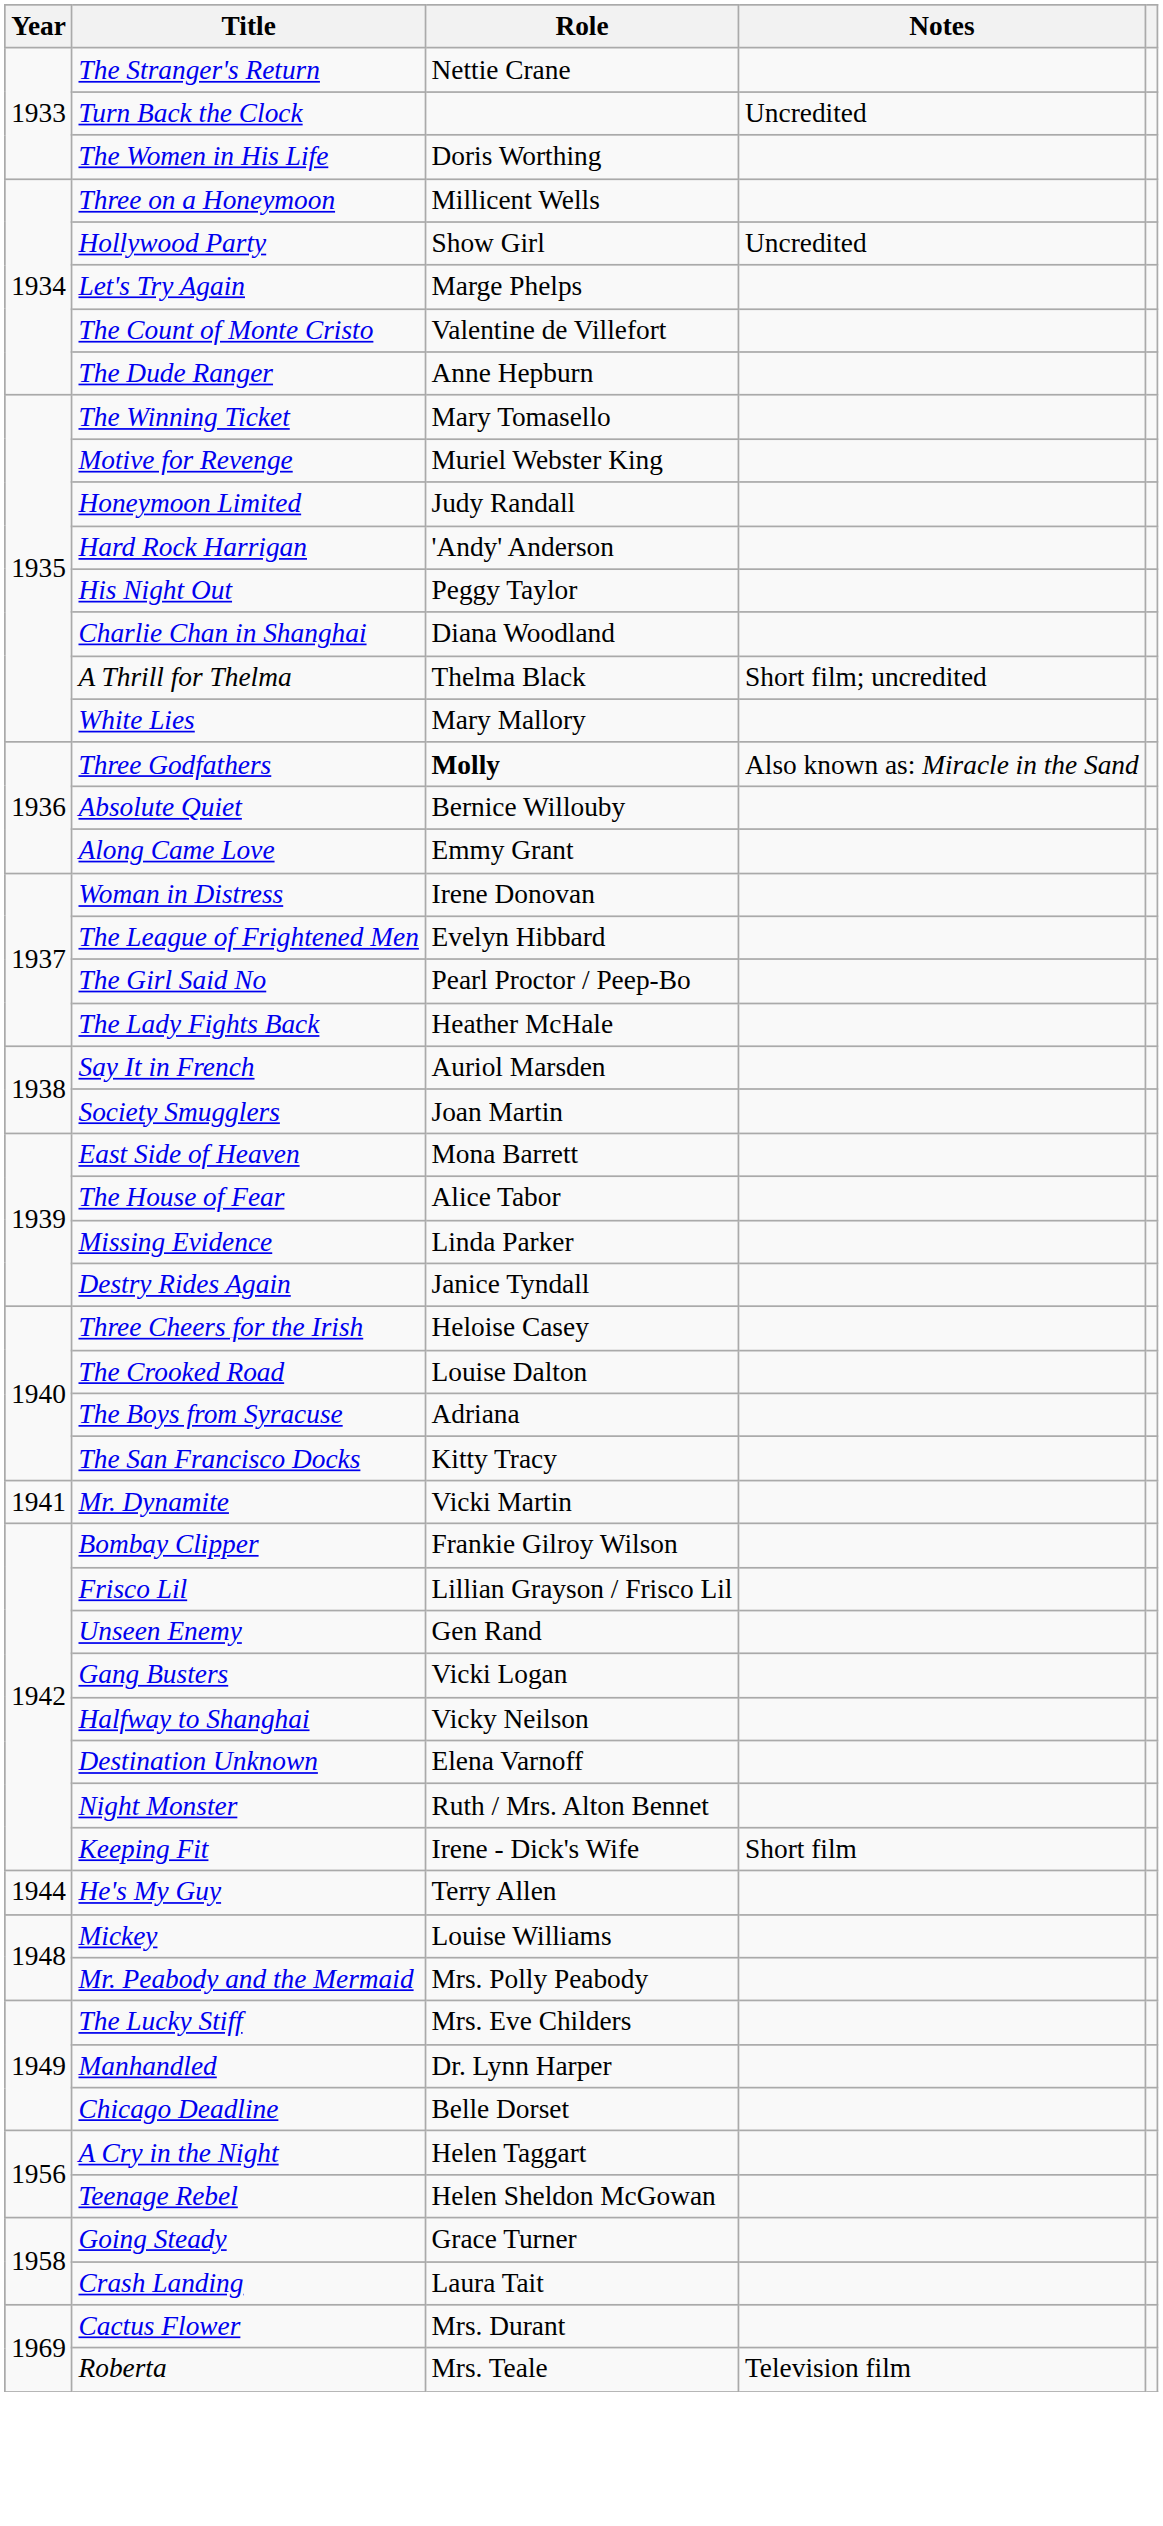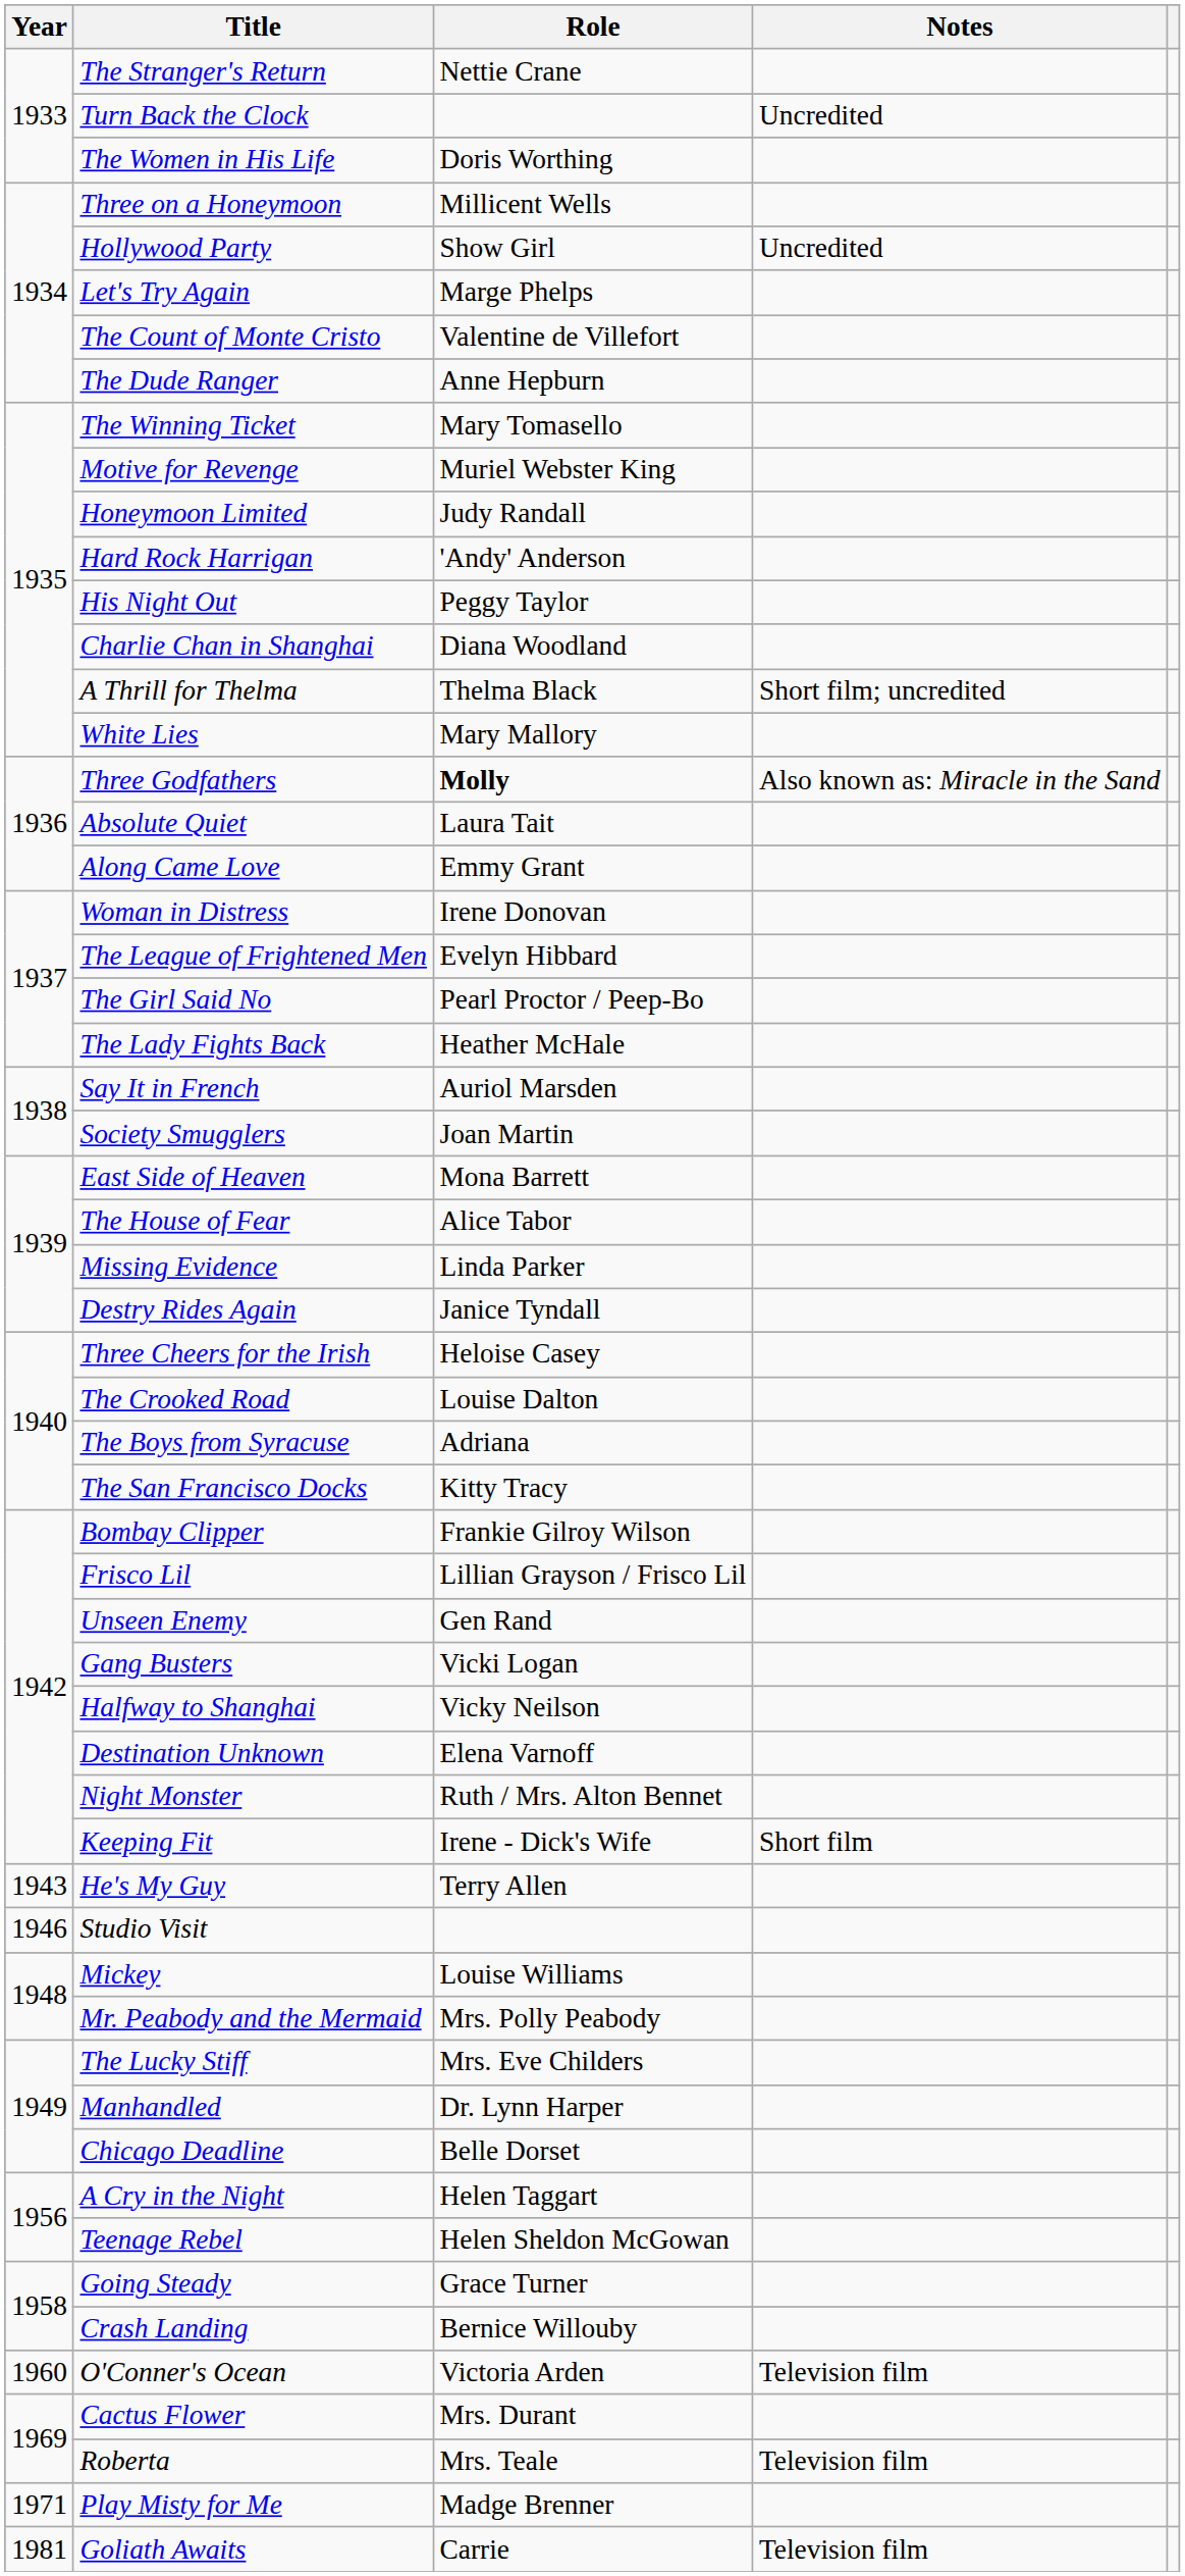 <table class="wikitable sortable">
 <tr>
 <th>Year</th>
 <th>Title</th>
 <th>Role</th>
 <th class="unsortable">Notes</th>
 <th class="unsortable"></th>
 </tr>
 <tr>
 <td rowspan=3>1933</td>
 <td><em><a href='#'>The Stranger's Return</a></em></td>
 <td>Nettie Crane</td>
 <td></td>
 <td align=center></td>
 </tr>
 <tr>
 <td><em><a href='#'>Turn Back the Clock</a></em></td>
 <td></td>
 <td>Uncredited</td>
 <td align=center></td>
 </tr>
 <tr>
 <td><em><a href='#'>The Women in His Life</a></em></td>
 <td>Doris Worthing</td>
 <td></td>
 <td align=center></td>
 </tr>
 <tr>
 <td rowspan=5>1934</td>
 <td><em><a href='#'>Three on a Honeymoon</a></em></td>
 <td>Millicent Wells</td>
 <td></td>
 <td align=center></td>
 </tr>
 <tr>
 <td><em><a href='#'>Hollywood Party</a></em></td>
 <td>Show Girl</td>
 <td>Uncredited</td>
 <td align=center></td>
 </tr>
 <tr>
 <td><em><a href='#'>Let's Try Again</a></em></td>
 <td>Marge Phelps</td>
 <td></td>
 <td align=center></td>
 </tr>
 <tr>
 <td><em><a href='#'>The Count of Monte Cristo</a></em></td>
 <td>Valentine de Villefort</td>
 <td></td>
 <td align=center></td>
 </tr>
 <tr>
 <td><em><a href='#'>The Dude Ranger</a></em></td>
 <td>Anne Hepburn</td>
 <td></td>
 <td align=center></td>
 </tr>
 <tr>
 <td rowspan=8>1935</td>
 <td><em><a href='#'>The Winning Ticket</a></em></td>
 <td>Mary Tomasello</td>
 <td></td>
 <td align=center></td>
 </tr>
 <tr>
 <td><em><a href='#'>Motive for Revenge</a></em></td>
 <td>Muriel Webster King</td>
 <td></td>
 <td align=center></td>
 </tr>
 <tr>
 <td><em><a href='#'>Honeymoon Limited</a></em></td>
 <td>Judy Randall</td>
 <td></td>
 <td align=center></td>
 </tr>
 <tr>
 <td><em><a href='#'>Hard Rock Harrigan</a></em></td>
 <td>'Andy' Anderson</td>
 <td></td>
 <td align=center></td>
 </tr>
 <tr>
 <td><em><a href='#'>His Night Out</a></em></td>
 <td>Peggy Taylor</td>
 <td></td>
 <td align=center></td>
 </tr>
 <tr>
 <td><em><a href='#'>Charlie Chan in Shanghai</a></em></td>
 <td>Diana Woodland</td>
 <td></td>
 <td align=center></td>
 </tr>
 <tr>
 <td><em>A Thrill for Thelma</em></td>
 <td>Thelma Black</td>
 <td>Short film; uncredited</td>
 <td align=center></td>
 </tr>
 <tr>
 <td><em><a href='#'>White Lies</a></em></td>
 <td>Mary Mallory</td>
 <td></td>
 <td align=center></td>
 </tr>
 <tr>
 <td rowspan=3>1936</td>
 <td><em><a href='#'>Three Godfathers</a></em></td>
 <td><strong>Molly</strong></td>
 <td>Also known as: <em>Miracle in the Sand</em></td>
 <td align=center></td>
 </tr>
 <tr>
 <td><em><a href='#'>Absolute Quiet</a></em></td>
-<td>Bernice Willouby</td>
+<td>Laura Tait</td>
 <td></td>
 <td align=center></td>
 </tr>
 <tr>
 <td><em><a href='#'>Along Came Love</a></em></td>
 <td>Emmy Grant</td>
 <td></td>
 <td align=center></td>
 </tr>
 <tr>
 <td rowspan=4>1937</td>
 <td><em><a href='#'>Woman in Distress</a></em></td>
 <td>Irene Donovan</td>
 <td></td>
 <td align=center></td>
 </tr>
 <tr>
 <td><em><a href='#'>The League of Frightened Men</a></em></td>
 <td>Evelyn Hibbard</td>
 <td></td>
 <td align=center></td>
 </tr>
 <tr>
 <td><em><a href='#'>The Girl Said No</a></em></td>
 <td>Pearl Proctor / Peep-Bo</td>
 <td></td>
 <td align=center></td>
 </tr>
 <tr>
 <td><em><a href='#'>The Lady Fights Back</a></em></td>
 <td>Heather McHale</td>
 <td></td>
 <td align=center></td>
 </tr>
 <tr>
 <td rowspan=2>1938</td>
 <td><em><a href='#'>Say It in French</a></em></td>
 <td>Auriol Marsden</td>
 <td></td>
 <td align=center></td>
 </tr>
 <tr>
 <td><em><a href='#'>Society Smugglers</a></em></td>
 <td>Joan Martin</td>
 <td></td>
 <td align=center></td>
 </tr>
 <tr>
 <td rowspan=4>1939</td>
 <td><em><a href='#'>East Side of Heaven</a></em></td>
 <td>Mona Barrett</td>
 <td></td>
 <td align=center></td>
 </tr>
 <tr>
 <td><em><a href='#'>The House of Fear</a></em></td>
 <td>Alice Tabor</td>
 <td></td>
 <td align=center></td>
 </tr>
 <tr>
 <td><em><a href='#'>Missing Evidence</a></em></td>
 <td>Linda Parker</td>
 <td></td>
 <td align=center></td>
 </tr>
 <tr>
 <td><em><a href='#'>Destry Rides Again</a></em></td>
 <td>Janice Tyndall</td>
 <td></td>
 <td align=center></td>
 </tr>
 <tr>
 <td rowspan=4>1940</td>
 <td><em><a href='#'>Three Cheers for the Irish</a></em></td>
 <td>Heloise Casey</td>
 <td></td>
 <td align=center></td>
 </tr>
 <tr>
 <td><em><a href='#'>The Crooked Road</a></em></td>
 <td>Louise Dalton</td>
 <td></td>
 <td align=center></td>
 </tr>
 <tr>
 <td><em><a href='#'>The Boys from Syracuse</a></em></td>
 <td>Adriana</td>
 <td></td>
 <td align=center></td>
 </tr>
 <tr>
 <td><em><a href='#'>The San Francisco Docks</a></em></td>
 <td>Kitty Tracy</td>
 <td></td>
 <td align=center></td>
 </tr>
 <tr>
-<td>1941</td>
-<td><em><a href='#'>Mr. Dynamite</a></em></td>
-<td>Vicki Martin</td>
-<td></td>
-<td align=center></td>
-</tr>
-<tr>
 <td rowspan=8>1942</td>
 <td><em><a href='#'>Bombay Clipper</a></em></td>
 <td>Frankie Gilroy Wilson</td>
 <td></td>
 <td align=center></td>
 </tr>
 <tr>
 <td><em><a href='#'>Frisco Lil</a></em></td>
 <td>Lillian Grayson / Frisco Lil</td>
 <td></td>
 <td align=center></td>
 </tr>
 <tr>
 <td><em><a href='#'>Unseen Enemy</a></em></td>
 <td>Gen Rand</td>
 <td></td>
 <td align=center></td>
 </tr>
 <tr>
 <td><em><a href='#'>Gang Busters</a></em></td>
 <td>Vicki Logan</td>
 <td></td>
 <td align=center></td>
 </tr>
 <tr>
 <td><em><a href='#'>Halfway to Shanghai</a></em></td>
 <td>Vicky Neilson</td>
 <td></td>
 <td align=center></td>
 </tr>
 <tr>
 <td><em><a href='#'>Destination Unknown</a></em></td>
 <td>Elena Varnoff</td>
 <td></td>
 <td align=center></td>
 </tr>
 <tr>
 <td><em><a href='#'>Night Monster</a></em></td>
 <td>Ruth / Mrs. Alton Bennet</td>
 <td></td>
 <td align=center></td>
 </tr>
 <tr>
 <td><em><a href='#'>Keeping Fit</a></em></td>
 <td>Irene - Dick's Wife</td>
 <td>Short film</td>
 <td align=center></td>
 </tr>
 <tr>
-<td>1944</td>
+<td>1943</td>
 <td><em><a href='#'>He's My Guy</a></em></td>
 <td>Terry Allen</td>
+<td></td>
+<td align=center></td>
+</tr>
+<tr>
+<td>1946</td>
+<td><em>Studio Visit</em></td>
+<td></td>
 <td></td>
 <td align=center></td>
 </tr>
 <tr>
 <td rowspan=2>1948</td>
 <td><em><a href='#'>Mickey</a></em></td>
 <td>Louise Williams</td>
 <td></td>
 <td align=center></td>
 </tr>
 <tr>
 <td><em><a href='#'>Mr. Peabody and the Mermaid</a></em></td>
 <td>Mrs. Polly Peabody</td>
 <td></td>
 <td align=center></td>
 </tr>
 <tr>
 <td rowspan=3>1949</td>
 <td><em><a href='#'>The Lucky Stiff</a></em></td>
 <td>Mrs. Eve Childers</td>
 <td></td>
 <td align=center></td>
 </tr>
 <tr>
 <td><em><a href='#'>Manhandled</a></em></td>
 <td>Dr. Lynn Harper</td>
 <td></td>
 <td align=center></td>
 </tr>
 <tr>
 <td><em><a href='#'>Chicago Deadline</a></em></td>
 <td>Belle Dorset</td>
 <td></td>
 <td align=center></td>
 </tr>
 <tr>
 <td rowspan=2>1956</td>
 <td><em><a href='#'>A Cry in the Night</a></em></td>
 <td>Helen Taggart</td>
 <td></td>
 <td align=center></td>
 </tr>
 <tr>
 <td><em><a href='#'>Teenage Rebel</a></em></td>
 <td>Helen Sheldon McGowan</td>
 <td></td>
 <td align=center></td>
 </tr>
 <tr>
 <td rowspan=2>1958</td>
 <td><em><a href='#'>Going Steady</a></em></td>
 <td>Grace Turner</td>
 <td></td>
 <td align=center></td>
 </tr>
 <tr>
 <td><em><a href='#'>Crash Landing</a></em></td>
-<td>Laura Tait</td>
+<td>Bernice Willouby</td>
 <td></td>
+<td align=center></td>
+</tr>
+<tr>
+<td>1960</td>
+<td><em>O'Conner's Ocean</em></td>
+<td>Victoria Arden</td>
+<td>Television film</td>
 <td align=center></td>
 </tr>
 <tr>
 <td rowspan=2>1969</td>
 <td><em><a href='#'>Cactus Flower</a></em></td>
 <td>Mrs. Durant</td>
 <td></td>
 <td align=center></td>
 </tr>
 <tr>
 <td><em>Roberta</em></td>
 <td>Mrs. Teale</td>
 <td>Television film</td>
 <td align=center></td>
 </tr>
+<tr>
+<td>1971</td>
+<td><em><a href='#'>Play Misty for Me</a></em></td>
+<td>Madge Brenner</td>
+<td></td>
+<td align=center></td>
+</tr>
+<tr>
+<td>1981</td>
+<td><em><a href='#'>Goliath Awaits</a></em></td>
+<td>Carrie</td>
+<td>Television film</td>
+<td align="center"></td>
+</tr>
 </table>
